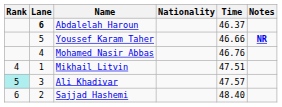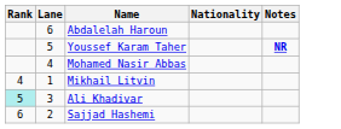 <table class="wikitable sortable" style="text-align:center">
 <tr>
 <th>Rank</th>
 <th>Lane</th>
 <th>Name</th>
 <th>Nationality</th>
-<th>Time</th>
 <th>Notes</th>
 </tr>
 <tr>
 <td></td>
-<td><strong>6</strong></td>
+<td>6</td>
 <td align=left><a href='#'>Abdalelah Haroun</a></td>
 <td align=left></td>
-<td>46.37</td>
 <td></td>
 </tr>
 <tr>
 <td></td>
 <td>5</td>
 <td align=left><a href='#'>Youssef Karam Taher</a></td>
 <td align=left></td>
-<td>46.66</td>
 <td><strong><a href='#'>NR</a></strong></td>
 </tr>
 <tr>
 <td></td>
 <td>4</td>
 <td align=left><a href='#'>Mohamed Nasir Abbas</a></td>
 <td align=left></td>
-<td>46.76</td>
 <td></td>
 </tr>
 <tr>
 <td>4</td>
 <td>1</td>
 <td align=left><a href='#'>Mikhail Litvin</a></td>
 <td align=left></td>
-<td>47.51</td>
 <td></td>
 </tr>
 <tr>
 <td style="background: paleturquoise;">5</td>
 <td>3</td>
 <td align=left><a href='#'>Ali Khadivar</a></td>
 <td align=left></td>
-<td>47.57</td>
 <td></td>
 </tr>
 <tr>
 <td>6</td>
 <td>2</td>
 <td align=left><a href='#'>Sajjad Hashemi</a></td>
 <td align=left></td>
-<td>48.40</td>
 <td></td>
 </tr>
 </table>
